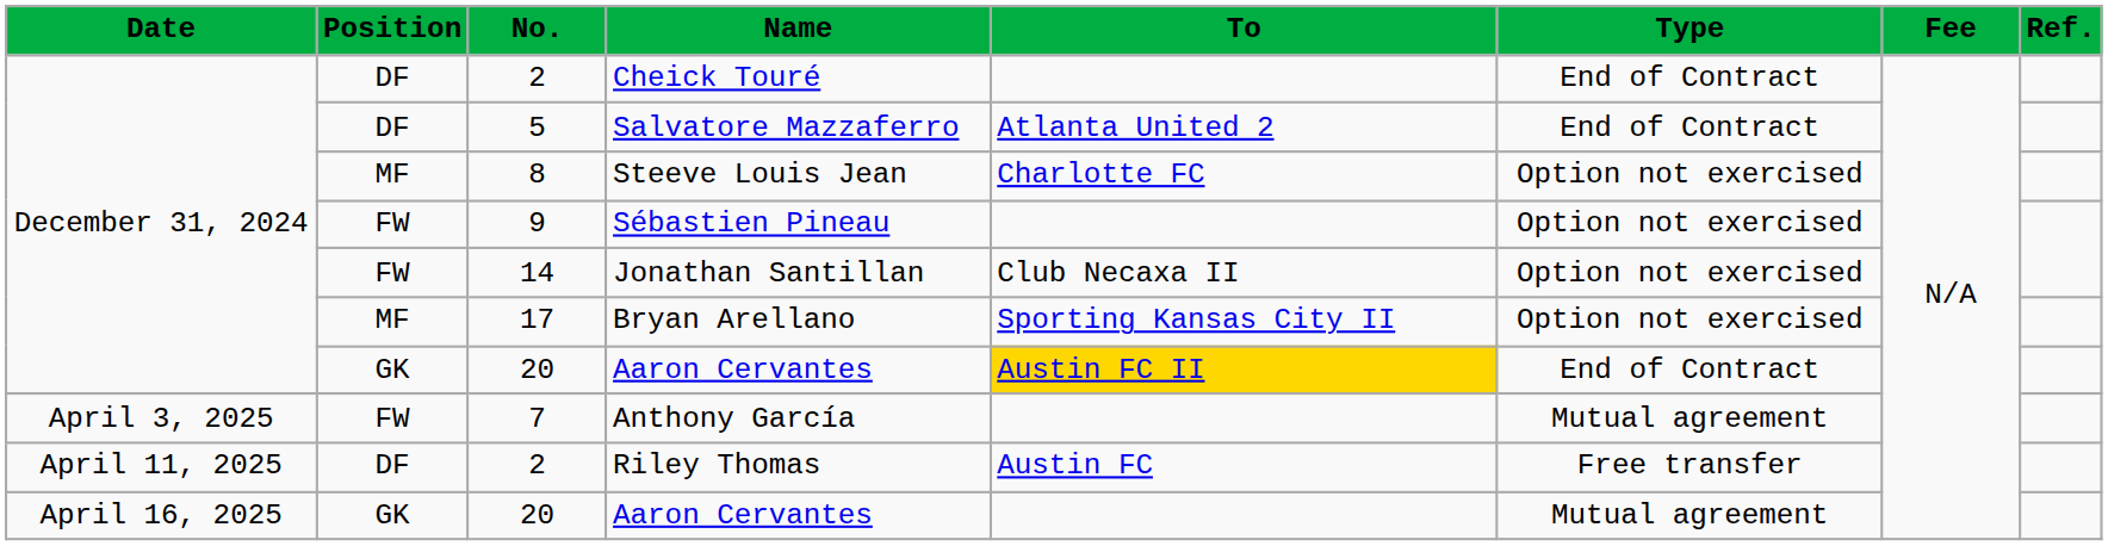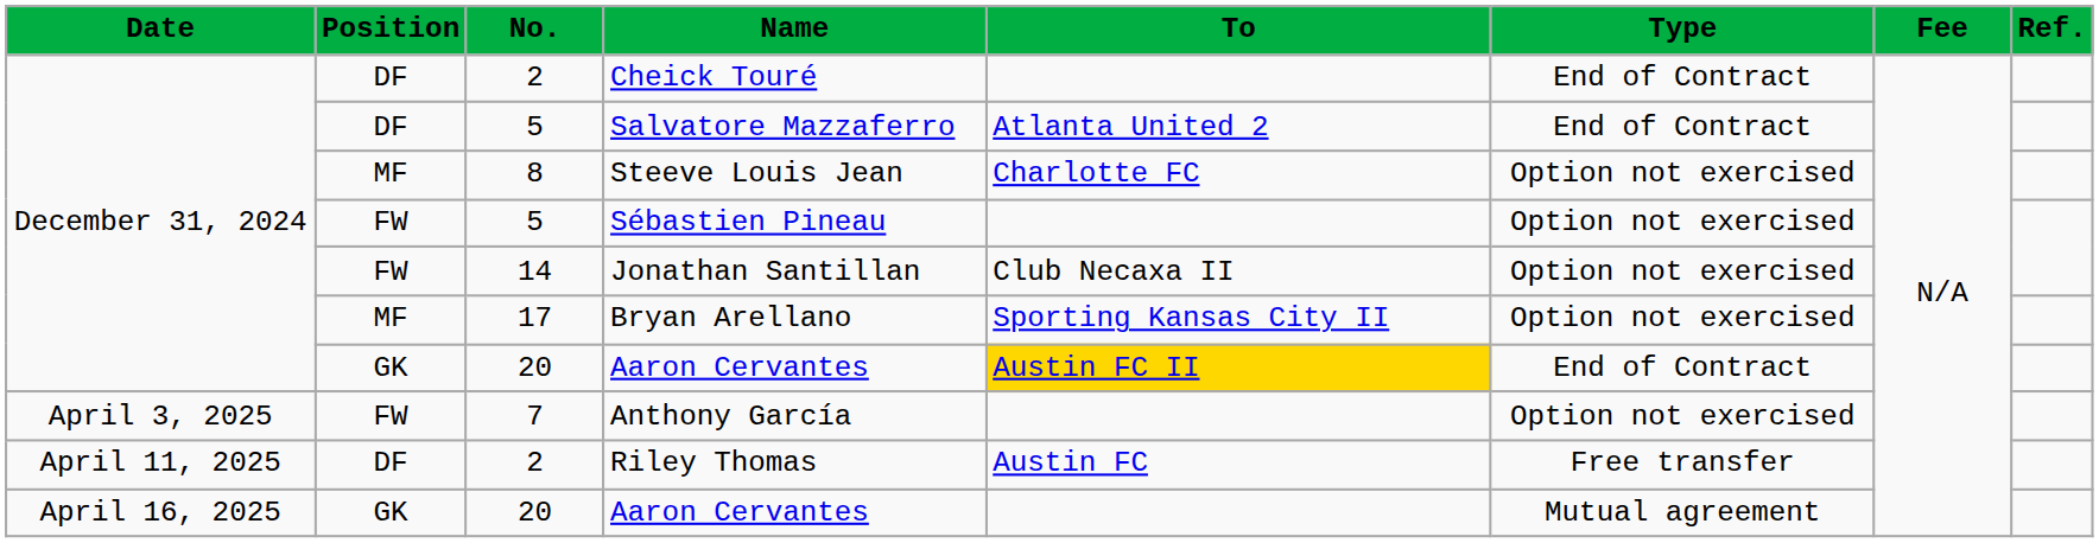 <table class="wikitable" style="text-align:center; font-size:90%; ">
 <tr>
 <th style="background:#00AE42; color:#000000; width:120px;">Date</th>
 <th style="background:#00AE42; color:#000000; width:50px;">Position</th>
 <th style="background:#00AE42; color:#000000; width:50px;">No.</th>
 <th style="background:#00AE42; color:#000000; width:150px;">Name</th>
 <th style="background:#00AE42; color:#000000; width:200px;">To</th>
 <th style="background:#00AE42; color:#000000; Width:150px;">Type</th>
 <th style="background:#00AE42; color:#000000; width:50px;">Fee</th>
 <th style="background:#00AE42; color:#000000; width:25px;">Ref.</th>
 </tr>
 <tr>
 <td rowspan=7>December 31, 2024</td>
 <td>DF</td>
 <td>2</td>
 <td align="left"> <a href='#'>Cheick Touré</a></td>
 <td align="left"></td>
 <td>End of Contract</td>
 <td rowspan=10>N/A</td>
 <td></td>
 </tr>
 <tr>
 <td>DF</td>
 <td>5</td>
 <td align="left"> <a href='#'>Salvatore Mazzaferro</a></td>
 <td align="left"> <a href='#'>Atlanta United 2</a></td>
 <td>End of Contract</td>
 <td></td>
 </tr>
 <tr>
 <td>MF</td>
 <td>8</td>
 <td align="left"> Steeve Louis Jean</td>
 <td align="left"> <a href='#'>Charlotte FC</a></td>
 <td>Option not exercised</td>
 <td></td>
 </tr>
 <tr>
 <td>FW</td>
-<td>9</td>
+<td>5</td>
 <td align="left"> <a href='#'>Sébastien Pineau</a></td>
 <td align="left"></td>
 <td>Option not exercised</td>
 <td rowspan=2></td>
 </tr>
 <tr>
 <td>FW</td>
 <td>14</td>
 <td align="left"> Jonathan Santillan</td>
 <td align="left"> Club Necaxa II</td>
 <td>Option not exercised</td>
 </tr>
 <tr>
 <td>MF</td>
 <td>17</td>
 <td align="left"> Bryan Arellano</td>
 <td align="left"> <a href='#'>Sporting Kansas City II</a></td>
 <td>Option not exercised</td>
 <td></td>
 </tr>
 <tr>
 <td>GK</td>
 <td>20</td>
 <td align="left"> <a href='#'>Aaron Cervantes</a></td>
 <td align="left" style="background: gold;"> <a href='#'>Austin FC II</a></td>
 <td>End of Contract</td>
 <td></td>
 </tr>
 <tr>
 <td>April 3, 2025</td>
 <td>FW</td>
 <td>7</td>
 <td align="left"> Anthony García</td>
 <td></td>
-<td>Mutual agreement</td>
+<td>Option not exercised</td>
 <td></td>
 </tr>
 <tr>
 <td>April 11, 2025</td>
 <td>DF</td>
 <td>2</td>
 <td align="left"> Riley Thomas</td>
 <td align="left"> <a href='#'>Austin FC</a></td>
 <td>Free transfer</td>
 <td></td>
 </tr>
 <tr>
 <td>April 16, 2025</td>
 <td>GK</td>
 <td>20</td>
 <td align="left"> <a href='#'>Aaron Cervantes</a></td>
 <td align="left"></td>
 <td>Mutual agreement</td>
 <td></td>
 </tr>
 </table>
